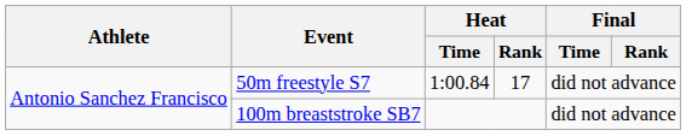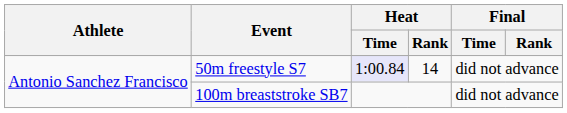 <table class="wikitable">
 <tr>
 <th rowspan="2">Athlete</th>
 <th rowspan="2">Event</th>
 <th colspan="2">Heat</th>
 <th colspan="2">Final</th>
 </tr>
 <tr style="font-size:95%">
 <th>Time</th>
 <th>Rank</th>
 <th>Time</th>
 <th>Rank</th>
 </tr>
 <tr>
 </tr>
 <tr align="center">
 <td align="left" rowspan=2><a href='#'>Antonio Sanchez Francisco</a></td>
 <td align=left><a href='#'>50m freestyle S7</a></td>
-<td>1:00.84</td>
-<td>17</td>
+<td style="background: lavender;">1:00.84</td>
+<td>14</td>
 <td colspan=2>did not advance</td>
 </tr>
 <tr align="center">
 <td align=left><a href='#'>100m breaststroke SB7</a></td>
 <td colspan=2></td>
 <td colspan=2>did not advance</td>
 </tr>
 </table>
